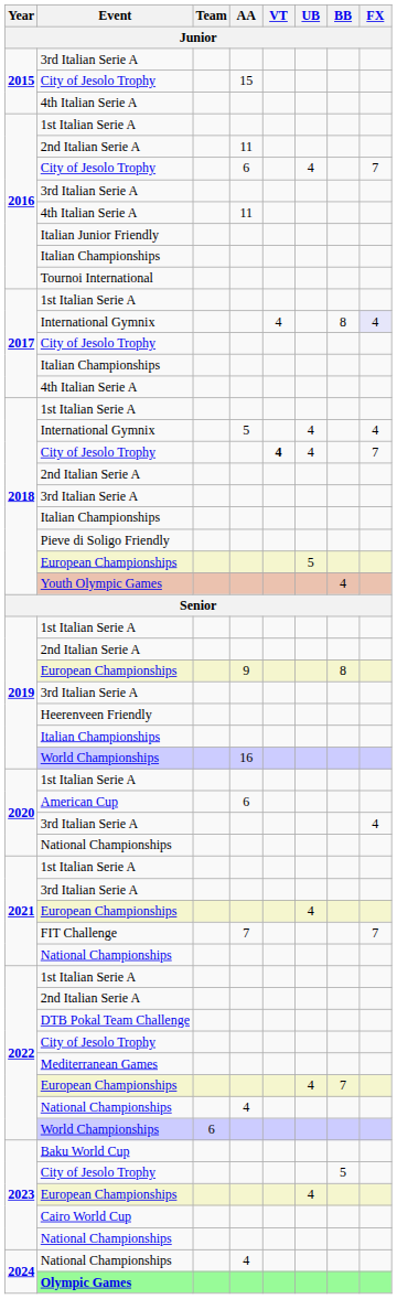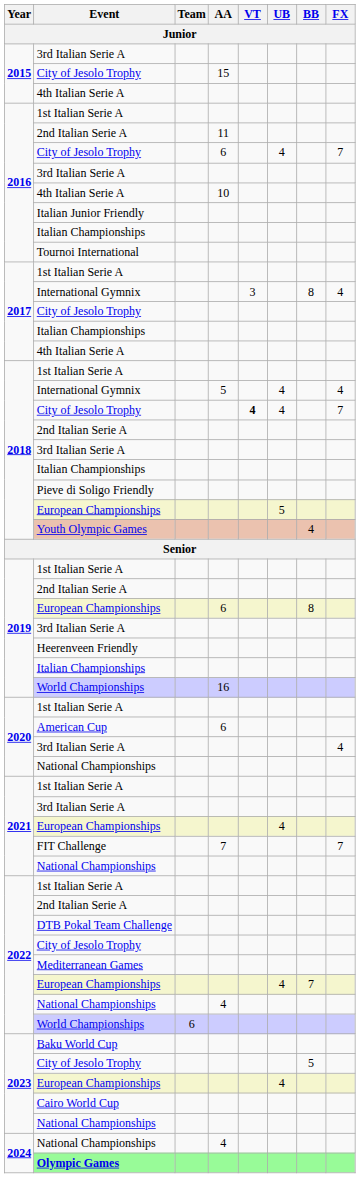 <table class="wikitable" style="text-align:center; font-size:95%;">
 <tr>
 <th align="center">Year</th>
 <th align="center">Event</th>
 <th style="width:30px;">Team</th>
 <th style="width:30px;">AA</th>
 <th style="width:30px;"><a href='#'>VT</a></th>
 <th style="width:30px;"><a href='#'>UB</a></th>
 <th style="width:30px;"><a href='#'>BB</a></th>
 <th style="width:30px;"><a href='#'>FX</a></th>
 </tr>
 <tr>
 <th colspan="8"><strong>Junior</strong></th>
 </tr>
 <tr>
 <td rowspan="3"><strong><a href='#'>2015</a></strong></td>
 <td align=left>3rd Italian Serie A</td>
 <td></td>
 <td></td>
 <td></td>
 <td></td>
 <td></td>
 <td></td>
 </tr>
 <tr>
 <td align=left><a href='#'>City of Jesolo Trophy</a></td>
 <td></td>
 <td>15</td>
 <td></td>
 <td></td>
 <td></td>
 <td></td>
 </tr>
 <tr>
 <td align=left>4th Italian Serie A</td>
 <td></td>
 <td></td>
 <td></td>
 <td></td>
 <td></td>
 <td></td>
 </tr>
 <tr>
 <td rowspan="8"><strong><a href='#'>2016</a></strong></td>
 <td align=left>1st Italian Serie A</td>
 <td></td>
 <td></td>
 <td></td>
 <td></td>
 <td></td>
 <td></td>
 </tr>
 <tr>
 <td align=left>2nd Italian Serie A</td>
 <td></td>
 <td>11</td>
 <td></td>
 <td></td>
 <td></td>
 <td></td>
 </tr>
 <tr>
 <td align=left><a href='#'>City of Jesolo Trophy</a></td>
 <td></td>
 <td>6</td>
 <td></td>
 <td>4</td>
 <td></td>
 <td>7</td>
 </tr>
 <tr>
 <td align=left>3rd Italian Serie A</td>
 <td></td>
 <td></td>
 <td></td>
 <td></td>
 <td></td>
 <td></td>
 </tr>
 <tr>
 <td align=left>4th Italian Serie A</td>
 <td></td>
-<td>11</td>
+<td>10</td>
 <td></td>
 <td></td>
 <td></td>
 <td></td>
 </tr>
 <tr>
 <td align=left>Italian Junior Friendly</td>
 <td></td>
 <td></td>
 <td></td>
 <td></td>
 <td></td>
 <td></td>
 </tr>
 <tr>
 <td align=left>Italian Championships</td>
 <td></td>
 <td></td>
 <td></td>
 <td></td>
 <td></td>
 <td></td>
 </tr>
 <tr>
 <td align=left>Tournoi International</td>
 <td></td>
 <td></td>
 <td></td>
 <td></td>
 <td></td>
 <td></td>
 </tr>
 <tr>
 <td rowspan="5"><strong><a href='#'>2017</a></strong></td>
 <td align=left>1st Italian Serie A</td>
 <td></td>
 <td></td>
 <td></td>
 <td></td>
 <td></td>
 <td></td>
 </tr>
 <tr>
 <td align=left>International Gymnix</td>
 <td></td>
 <td></td>
-<td>4</td>
+<td>3</td>
 <td></td>
 <td>8</td>
-<td style="background: lavender;">4</td>
+<td>4</td>
 </tr>
 <tr>
 <td align=left><a href='#'>City of Jesolo Trophy</a></td>
 <td></td>
 <td></td>
 <td></td>
 <td></td>
 <td></td>
 <td></td>
 </tr>
 <tr>
 <td align=left>Italian Championships</td>
 <td></td>
 <td></td>
 <td></td>
 <td></td>
 <td></td>
 <td></td>
 </tr>
 <tr>
 <td align=left>4th Italian Serie A</td>
 <td></td>
 <td></td>
 <td></td>
 <td></td>
 <td></td>
 <td></td>
 </tr>
 <tr>
 <td rowspan="9"><strong><a href='#'>2018</a></strong></td>
 <td align=left>1st Italian Serie A</td>
 <td></td>
 <td></td>
 <td></td>
 <td></td>
 <td></td>
 <td></td>
 </tr>
 <tr>
 <td align=left>International Gymnix</td>
 <td></td>
 <td>5</td>
 <td></td>
 <td>4</td>
 <td></td>
 <td>4</td>
 </tr>
 <tr>
 <td align=left><a href='#'>City of Jesolo Trophy</a></td>
 <td></td>
 <td></td>
 <td><strong>4</strong></td>
 <td>4</td>
 <td></td>
 <td>7</td>
 </tr>
 <tr>
 <td align=left>2nd Italian Serie A</td>
 <td></td>
 <td></td>
 <td></td>
 <td></td>
 <td></td>
 <td></td>
 </tr>
 <tr>
 <td align=left>3rd Italian Serie A</td>
 <td></td>
 <td></td>
 <td></td>
 <td></td>
 <td></td>
 <td></td>
 </tr>
 <tr>
 <td align=left>Italian Championships</td>
 <td></td>
 <td></td>
 <td></td>
 <td></td>
 <td></td>
 <td></td>
 </tr>
 <tr>
 <td align=left>Pieve di Soligo Friendly</td>
 <td></td>
 <td></td>
 <td></td>
 <td></td>
 <td></td>
 <td></td>
 </tr>
 <tr bgcolor=#F5F6CE>
 <td align=left><a href='#'>European Championships</a></td>
 <td></td>
 <td></td>
 <td></td>
 <td>5</td>
 <td></td>
 <td></td>
 </tr>
 <tr bgcolor=#EBC2AF>
 <td align=left><a href='#'>Youth Olympic Games</a></td>
 <td></td>
 <td></td>
 <td></td>
 <td></td>
 <td>4</td>
 <td></td>
 </tr>
 <tr>
 <th colspan="8"><strong>Senior</strong></th>
 </tr>
 <tr>
 <td rowspan="7"><strong><a href='#'>2019</a></strong></td>
 <td align=left>1st Italian Serie A</td>
 <td></td>
 <td></td>
 <td></td>
 <td></td>
 <td></td>
 <td></td>
 </tr>
 <tr>
 <td align=left>2nd Italian Serie A</td>
 <td></td>
 <td></td>
 <td></td>
 <td></td>
 <td></td>
 <td></td>
 </tr>
 <tr bgcolor=#F5F6CE>
 <td align=left><a href='#'>European Championships</a></td>
 <td></td>
-<td>9</td>
+<td>6</td>
 <td></td>
 <td></td>
 <td>8</td>
 <td></td>
 </tr>
 <tr>
 <td align=left>3rd Italian Serie A</td>
 <td></td>
 <td></td>
 <td></td>
 <td></td>
 <td></td>
 <td></td>
 </tr>
 <tr>
 <td align=left>Heerenveen Friendly</td>
 <td></td>
 <td></td>
 <td></td>
 <td></td>
 <td></td>
 <td></td>
 </tr>
 <tr>
 <td align=left><a href='#'>Italian Championships</a></td>
 <td></td>
 <td></td>
 <td></td>
 <td></td>
 <td></td>
 <td></td>
 </tr>
 <tr bgcolor=#CCCCFF>
 <td align=left><a href='#'>World Championships</a></td>
 <td></td>
 <td>16</td>
 <td></td>
 <td></td>
 <td></td>
 <td></td>
 </tr>
 <tr>
 <td rowspan="4"><strong><a href='#'>2020</a></strong></td>
 <td align=left>1st Italian Serie A</td>
 <td></td>
 <td></td>
 <td></td>
 <td></td>
 <td></td>
 <td></td>
 </tr>
 <tr>
 <td align=left><a href='#'>American Cup</a></td>
 <td></td>
 <td>6</td>
 <td></td>
 <td></td>
 <td></td>
 <td></td>
 </tr>
 <tr>
 <td align=left>3rd Italian Serie A</td>
 <td></td>
 <td></td>
 <td></td>
 <td></td>
 <td></td>
 <td>4</td>
 </tr>
 <tr>
 <td align=left>National Championships</td>
 <td></td>
 <td></td>
 <td></td>
 <td></td>
 <td></td>
 <td></td>
 </tr>
 <tr>
 <td rowspan="5"><strong><a href='#'>2021</a></strong></td>
 <td align=left>1st Italian Serie A</td>
 <td></td>
 <td></td>
 <td></td>
 <td></td>
 <td></td>
 <td></td>
 </tr>
 <tr>
 <td align=left>3rd Italian Serie A</td>
 <td></td>
 <td></td>
 <td></td>
 <td></td>
 <td></td>
 <td></td>
 </tr>
 <tr bgcolor=#F5F6CE>
 <td align=left><a href='#'>European Championships</a></td>
 <td></td>
 <td></td>
 <td></td>
 <td>4</td>
 <td></td>
 <td></td>
 </tr>
 <tr>
 <td align=left>FIT Challenge</td>
 <td></td>
 <td>7</td>
 <td></td>
 <td></td>
 <td></td>
 <td>7</td>
 </tr>
 <tr>
 <td align=left><a href='#'>National Championships</a></td>
 <td></td>
 <td></td>
 <td></td>
 <td></td>
 <td></td>
 <td></td>
 </tr>
 <tr>
 <td rowspan="8"><strong><a href='#'>2022</a></strong></td>
 <td align=left>1st Italian Serie A</td>
 <td></td>
 <td></td>
 <td></td>
 <td></td>
 <td></td>
 <td></td>
 </tr>
 <tr>
 <td align=left>2nd Italian Serie A</td>
 <td></td>
 <td></td>
 <td></td>
 <td></td>
 <td></td>
 <td></td>
 </tr>
 <tr>
 <td align=left><a href='#'>DTB Pokal Team Challenge</a></td>
 <td></td>
 <td></td>
 <td></td>
 <td></td>
 <td></td>
 <td></td>
 </tr>
 <tr>
 <td align=left><a href='#'>City of Jesolo Trophy</a></td>
 <td></td>
 <td></td>
 <td></td>
 <td></td>
 <td></td>
 <td></td>
 </tr>
 <tr>
 <td align=left><a href='#'>Mediterranean Games</a></td>
 <td></td>
 <td></td>
 <td></td>
 <td></td>
 <td></td>
 <td></td>
 </tr>
 <tr bgcolor=#F5F6CE>
 <td align=left><a href='#'>European Championships</a></td>
 <td></td>
 <td></td>
 <td></td>
 <td>4</td>
 <td>7</td>
 <td></td>
 </tr>
 <tr>
 <td align=left><a href='#'>National Championships</a></td>
 <td></td>
 <td>4</td>
 <td></td>
 <td></td>
 <td></td>
 <td></td>
 </tr>
 <tr bgcolor=#CCCCFF>
 <td align=left><a href='#'>World Championships</a></td>
 <td>6</td>
 <td></td>
 <td></td>
 <td></td>
 <td></td>
 <td></td>
 </tr>
 <tr>
 <td rowspan="5"><strong><a href='#'>2023</a></strong></td>
 <td align=left><a href='#'>Baku World Cup</a></td>
 <td></td>
 <td></td>
 <td></td>
 <td></td>
 <td></td>
 <td></td>
 </tr>
 <tr>
 <td align=left><a href='#'>City of Jesolo Trophy</a></td>
 <td></td>
 <td></td>
 <td></td>
 <td></td>
 <td>5</td>
 <td></td>
 </tr>
 <tr bgcolor=#F5F6CE>
 <td align=left><a href='#'>European Championships</a></td>
 <td></td>
 <td></td>
 <td></td>
 <td>4</td>
 <td></td>
 <td></td>
 </tr>
 <tr>
 <td align=left><a href='#'>Cairo World Cup</a></td>
 <td></td>
 <td></td>
 <td></td>
 <td></td>
 <td></td>
 <td></td>
 </tr>
 <tr>
 <td align=left><a href='#'>National Championships</a></td>
 <td></td>
 <td></td>
 <td></td>
 <td></td>
 <td></td>
 <td></td>
 </tr>
 <tr>
 <td rowspan="2"><strong><a href='#'>2024</a></strong></td>
 <td align=left>National Championships</td>
 <td></td>
 <td>4</td>
 <td></td>
 <td></td>
 <td></td>
 <td></td>
 </tr>
 <tr bgcolor=98FB98>
 <td align=left><strong><a href='#'>Olympic Games</a></strong></td>
 <td></td>
 <td></td>
 <td></td>
 <td></td>
 <td></td>
 <td></td>
 </tr>
 </table>
